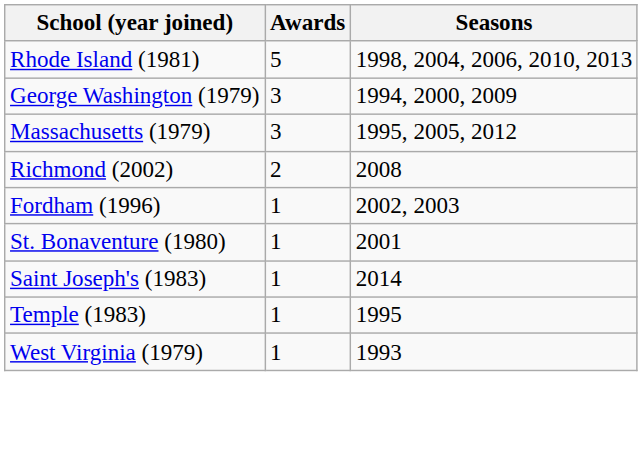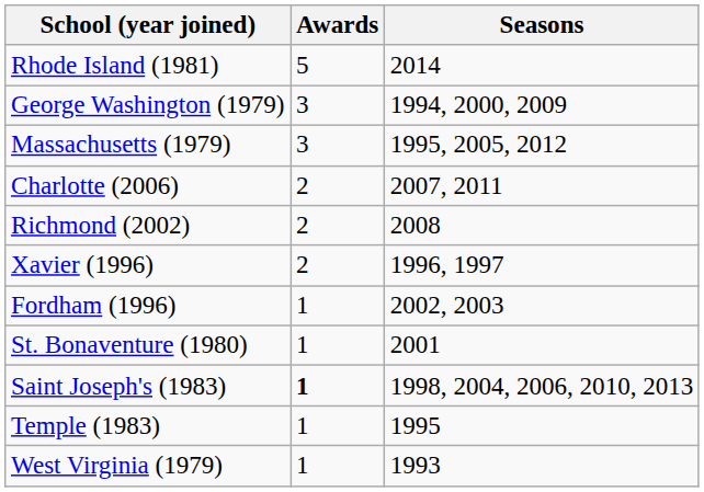 <table class="wikitable" border="1">
 <tr>
 <th>School (year joined)</th>
 <th>Awards</th>
 <th>Seasons</th>
 </tr>
 <tr>
 <td><a href='#'>Rhode Island</a> (1981)</td>
 <td>5</td>
-<td>1998, 2004, 2006, 2010, 2013</td>
+<td>2014</td>
 </tr>
 <tr>
 <td><a href='#'>George Washington</a> (1979)</td>
 <td>3</td>
 <td>1994, 2000, 2009</td>
 </tr>
 <tr>
 <td><a href='#'>Massachusetts</a> (1979)</td>
 <td>3</td>
 <td>1995, 2005, 2012</td>
 </tr>
 <tr>
+<td><a href='#'>Charlotte</a> (2006)</td>
+<td>2</td>
+<td>2007, 2011</td>
+</tr>
+<tr>
 <td><a href='#'>Richmond</a> (2002)</td>
 <td>2</td>
 <td>2008</td>
+</tr>
+<tr>
+<td><a href='#'>Xavier</a> (1996)</td>
+<td>2</td>
+<td>1996, 1997</td>
 </tr>
 <tr>
 <td><a href='#'>Fordham</a> (1996)</td>
 <td>1</td>
 <td>2002, 2003</td>
 </tr>
 <tr>
 <td><a href='#'>St. Bonaventure</a> (1980)</td>
 <td>1</td>
 <td>2001</td>
 </tr>
 <tr>
 <td><a href='#'>Saint Joseph's</a> (1983)</td>
-<td>1</td>
-<td>2014</td>
+<td><strong>1</strong></td>
+<td>1998, 2004, 2006, 2010, 2013</td>
 </tr>
 <tr>
 <td><a href='#'>Temple</a> (1983)</td>
 <td>1</td>
 <td>1995</td>
 </tr>
 <tr>
 <td><a href='#'>West Virginia</a> (1979)</td>
 <td>1</td>
 <td>1993</td>
 </tr>
 </table>
